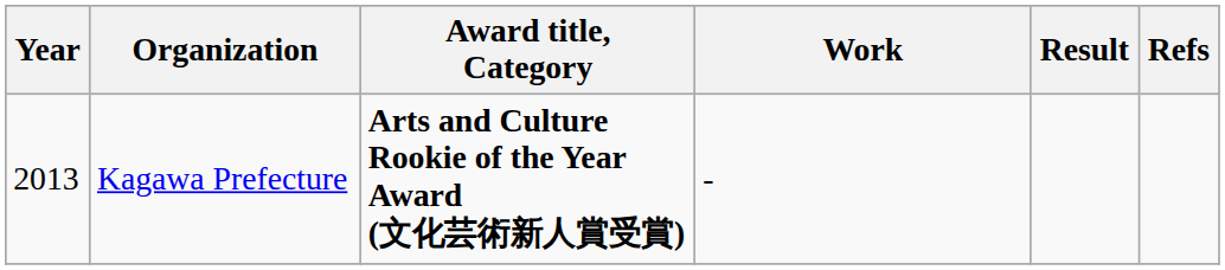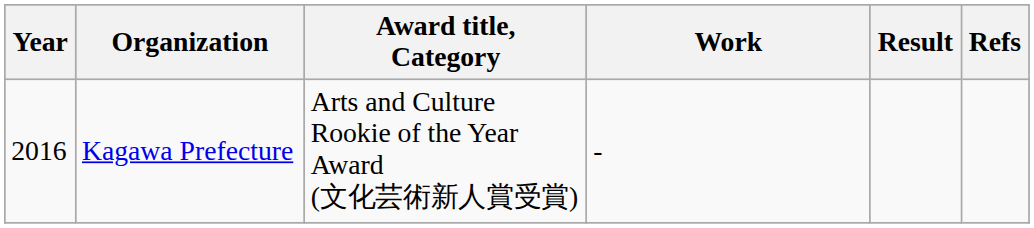 <table class="wikitable" style="width:95%;" cellpadding="5">
 <tr>
 <th scope="col" style="width:30px;">Year</th>
 <th scope="col" style="width:120px;">Organization</th>
 <th scope="col" style="width:150px;">Award title,<br>Category</th>
 <th scope="col" style="width:150px;">Work</th>
 <th scope="col" style="width:10px;">Result</th>
 <th scope="col" style="width:10px;">Refs<br></th>
 </tr>
 <tr>
-<td>2013</td>
+<td>2016</td>
 <td><a href='#'>Kagawa Prefecture</a></td>
-<td><strong>Arts and Culture Rookie of the Year Award<br>(文化芸術新人賞受賞)</strong></td>
+<td>Arts and Culture Rookie of the Year Award<br>(文化芸術新人賞受賞)</td>
 <td>-</td>
 <td></td>
 <td></td>
 </tr>
 </table>
